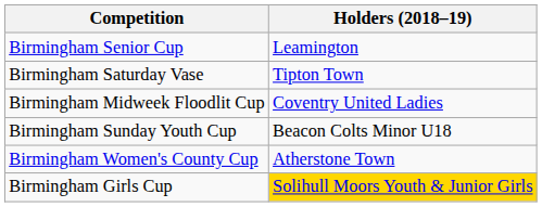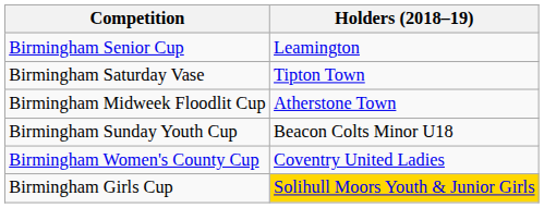 <table class="wikitable">
 <tr>
 <th>Competition</th>
 <th>Holders (2018–19)</th>
 </tr>
 <tr>
 <td><a href='#'>Birmingham Senior Cup</a></td>
 <td><a href='#'>Leamington</a></td>
 </tr>
 <tr>
 <td>Birmingham Saturday Vase</td>
 <td><a href='#'>Tipton Town</a></td>
 </tr>
 <tr>
 <td>Birmingham Midweek Floodlit Cup</td>
-<td><a href='#'>Coventry United Ladies</a></td>
+<td><a href='#'>Atherstone Town</a></td>
 </tr>
 <tr>
 <td>Birmingham Sunday Youth Cup</td>
 <td>Beacon Colts Minor U18</td>
 </tr>
 <tr>
 <td><a href='#'>Birmingham Women's County Cup</a></td>
-<td><a href='#'>Atherstone Town</a></td>
+<td><a href='#'>Coventry United Ladies</a></td>
 </tr>
 <tr>
 <td>Birmingham Girls Cup</td>
 <td style="background: gold;"><a href='#'>Solihull Moors Youth & Junior Girls</a></td>
 </tr>
 </table>
